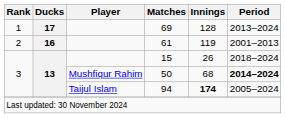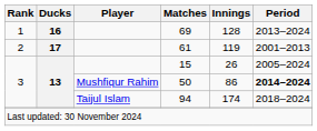 <table class="wikitable sortable">
 <tr>
 <th scope=col>Rank</th>
 <th scope=col>Ducks</th>
 <th scope=col>Player</th>
 <th scope=col>Matches</th>
 <th scope=col>Innings</th>
 <th scope=col>Period</th>
 </tr>
 <tr>
 <td align=center>1</td>
-<th scope=row style=text-align:center;>17</th>
+<th scope=row style=text-align:center;>16</th>
 <td></td>
 <td align=center>69</td>
 <td align=center>128</td>
 <td>2013–2024</td>
 </tr>
 <tr>
 <td align=center>2</td>
-<th scope=row style=text-align:center;>16</th>
+<th scope=row style=text-align:center;>17</th>
 <td></td>
 <td align=center>61</td>
 <td align=center>119</td>
 <td>2001–2013</td>
 </tr>
 <tr>
 <td align="center" rowspan=3>3</td>
 <th scope="row" style="text-align:center;" rowspan=3>13</th>
 <td></td>
 <td align="center">15</td>
 <td align="center">26</td>
-<td>2018–2024</td>
+<td>2005–2024</td>
 </tr>
 <tr>
 <td><a href='#'>Mushfiqur Rahim</a></td>
 <td align=center>50</td>
-<td align=center>68</td>
+<td align=center>86</td>
 <td><strong>2014–2024</strong></td>
 </tr>
 <tr>
 <td><a href='#'>Taijul Islam</a></td>
 <td align=center>94</td>
-<td align=center><strong>174</strong></td>
-<td>2005–2024</td>
+<td align=center>174</td>
+<td>2018–2024</td>
 </tr>
 <tr>
 </tr>
 <tr class=sortbottom>
 <td colspan=6><small>Last updated: 30 November 2024</small></td>
 </tr>
 </table>
